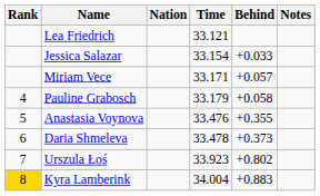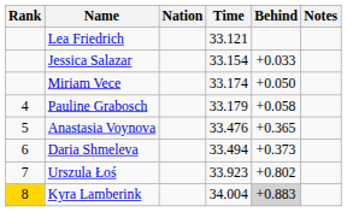 <table class="wikitable sortable" style="text-align:center">
 <tr>
 <th>Rank</th>
 <th>Name</th>
 <th>Nation</th>
 <th>Time</th>
 <th>Behind</th>
 <th>Notes</th>
 </tr>
 <tr>
 <td></td>
 <td align=left><a href='#'>Lea Friedrich</a></td>
 <td align=left></td>
 <td>33.121</td>
 <td></td>
 <td></td>
 </tr>
 <tr>
 <td></td>
 <td align=left><a href='#'>Jessica Salazar</a></td>
 <td align=left></td>
 <td>33.154</td>
 <td>+0.033</td>
 <td></td>
 </tr>
 <tr>
 <td></td>
 <td align=left><a href='#'>Miriam Vece</a></td>
 <td align=left></td>
-<td>33.171</td>
-<td>+0.057</td>
+<td>33.174</td>
+<td>+0.050</td>
 <td></td>
 </tr>
 <tr>
 <td>4</td>
 <td align=left><a href='#'>Pauline Grabosch</a></td>
 <td align=left></td>
 <td>33.179</td>
 <td>+0.058</td>
 <td></td>
 </tr>
 <tr>
 <td>5</td>
 <td align=left><a href='#'>Anastasia Voynova</a></td>
 <td align=left></td>
 <td>33.476</td>
-<td>+0.355</td>
+<td>+0.365</td>
 <td></td>
 </tr>
 <tr>
 <td>6</td>
 <td align=left><a href='#'>Daria Shmeleva</a></td>
 <td align=left></td>
-<td>33.478</td>
+<td>33.494</td>
 <td>+0.373</td>
 <td></td>
 </tr>
 <tr>
 <td>7</td>
 <td align=left><a href='#'>Urszula Łoś</a></td>
 <td align=left></td>
 <td>33.923</td>
 <td>+0.802</td>
 <td></td>
 </tr>
 <tr>
 <td style="background: gold;">8</td>
 <td align=left><a href='#'>Kyra Lamberink</a></td>
 <td align=left></td>
 <td>34.004</td>
-<td>+0.883</td>
+<td style="background: lightgrey;">+0.883</td>
 <td></td>
 </tr>
 </table>
